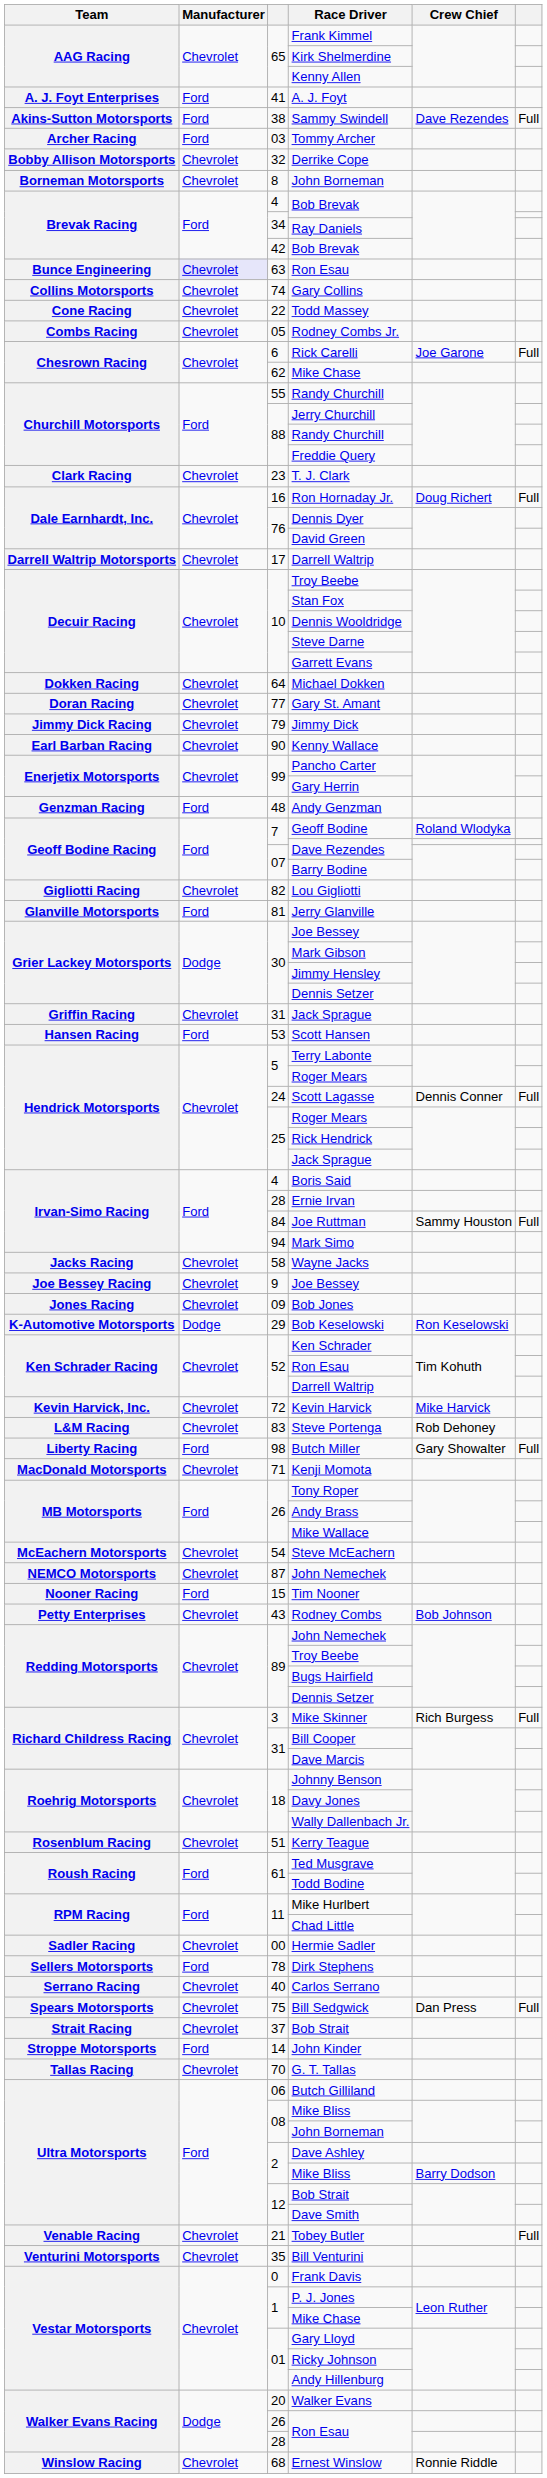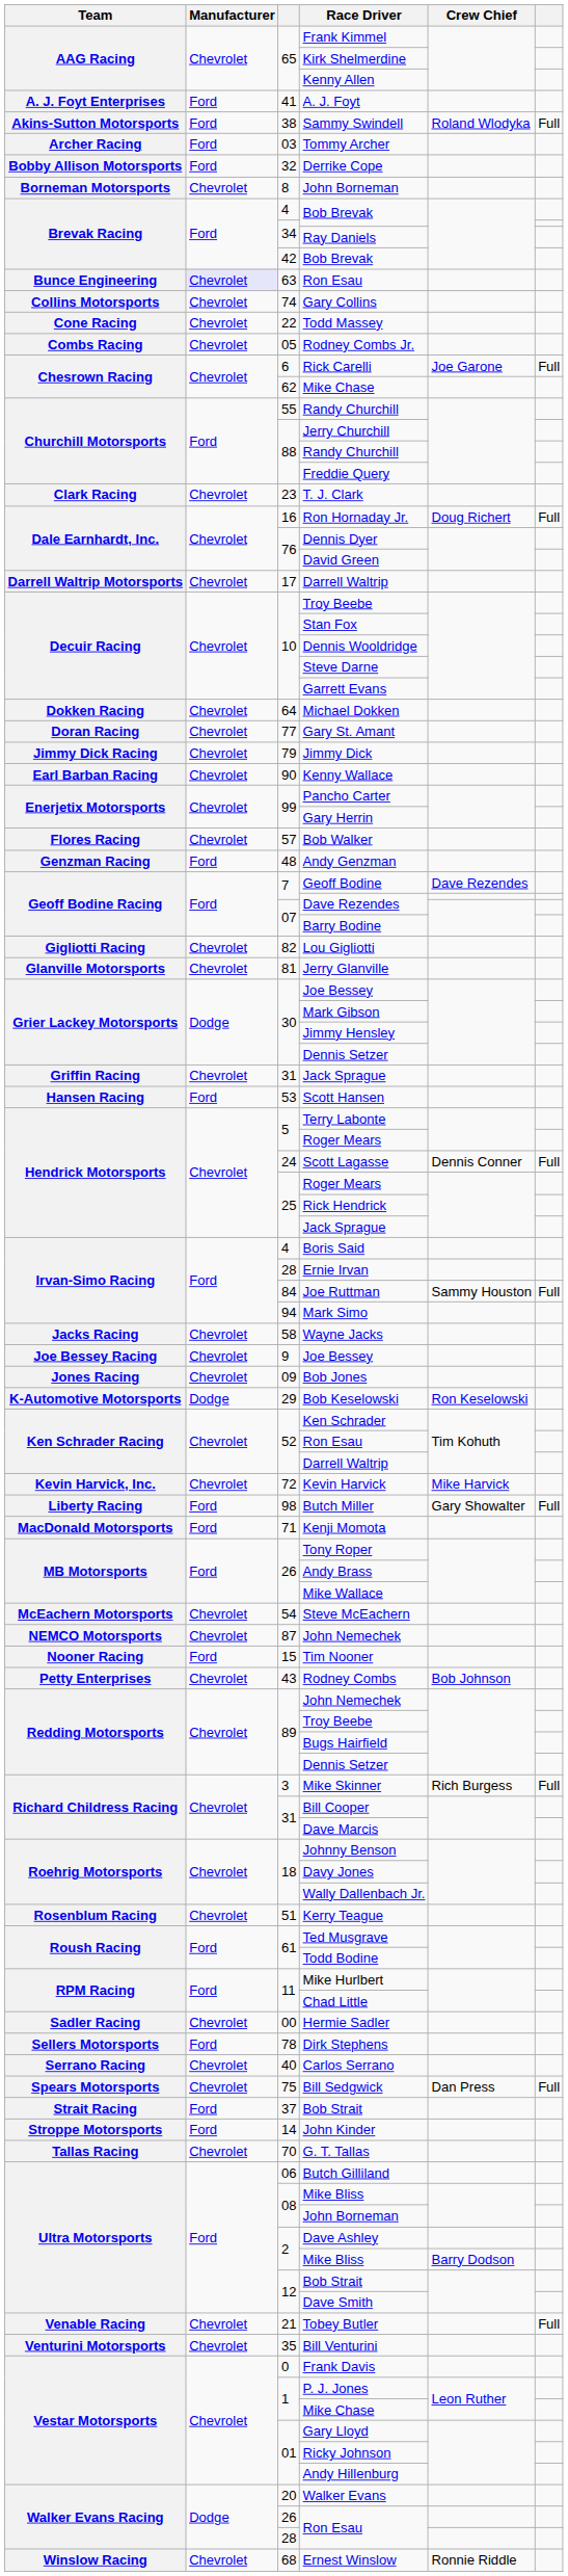 <table class="wikitable sortable" style="font-size: 95%;">
 <tr>
 <th>Team</th>
 <th>Manufacturer</th>
 <th></th>
 <th>Race Driver</th>
 <th>Crew Chief</th>
 <th></th>
 </tr>
 <tr>
 <th rowspan=3><a href='#'>AAG Racing</a></th>
 <td rowspan=3><a href='#'>Chevrolet</a></td>
 <td rowspan=3>65</td>
 <td><a href='#'>Frank Kimmel</a></td>
 <td rowspan=3></td>
 <td></td>
 </tr>
 <tr>
 <td><a href='#'>Kirk Shelmerdine</a></td>
 <td></td>
 </tr>
 <tr>
 <td><a href='#'>Kenny Allen</a></td>
 <td></td>
 </tr>
 <tr>
 <th><a href='#'>A. J. Foyt Enterprises</a></th>
 <td><a href='#'>Ford</a></td>
 <td>41</td>
 <td><a href='#'>A. J. Foyt</a></td>
 <td></td>
 <td></td>
 </tr>
 <tr>
 <th><a href='#'>Akins-Sutton Motorsports</a></th>
 <td><a href='#'>Ford</a></td>
 <td>38</td>
 <td><a href='#'>Sammy Swindell</a></td>
-<td><a href='#'>Dave Rezendes</a></td>
+<td><a href='#'>Roland Wlodyka</a></td>
 <td>Full</td>
 </tr>
 <tr>
 <th><a href='#'>Archer Racing</a></th>
 <td><a href='#'>Ford</a></td>
 <td>03</td>
 <td><a href='#'>Tommy Archer</a></td>
 <td></td>
 <td></td>
 </tr>
 <tr>
 <th><a href='#'>Bobby Allison Motorsports</a></th>
-<td><a href='#'>Chevrolet</a></td>
+<td><a href='#'>Ford</a></td>
 <td>32</td>
 <td><a href='#'>Derrike Cope</a></td>
 <td></td>
 <td></td>
 </tr>
 <tr>
 <th><a href='#'>Borneman Motorsports</a></th>
 <td><a href='#'>Chevrolet</a></td>
 <td>8</td>
 <td><a href='#'>John Borneman</a></td>
 <td></td>
 <td></td>
 </tr>
 <tr>
 <th rowspan=4><a href='#'>Brevak Racing</a></th>
 <td rowspan=4><a href='#'>Ford</a></td>
 <td>4</td>
 <td rowspan=2><a href='#'>Bob Brevak</a></td>
 <td rowspan=4></td>
 <td></td>
 </tr>
 <tr>
 <td rowspan=2>34</td>
 <td></td>
 </tr>
 <tr>
 <td><a href='#'>Ray Daniels</a></td>
 <td></td>
 </tr>
 <tr>
 <td>42</td>
 <td><a href='#'>Bob Brevak</a></td>
 <td></td>
 </tr>
 <tr>
 <th><a href='#'>Bunce Engineering</a></th>
 <td style="background: lavender;"><a href='#'>Chevrolet</a></td>
 <td>63</td>
 <td><a href='#'>Ron Esau</a></td>
 <td></td>
 <td></td>
 </tr>
 <tr>
 <th><a href='#'>Collins Motorsports</a></th>
 <td><a href='#'>Chevrolet</a></td>
 <td>74</td>
 <td><a href='#'>Gary Collins</a></td>
 <td></td>
 <td></td>
 </tr>
 <tr>
 <th><a href='#'>Cone Racing</a></th>
 <td><a href='#'>Chevrolet</a></td>
 <td>22</td>
 <td><a href='#'>Todd Massey</a></td>
 <td></td>
 <td></td>
 </tr>
 <tr>
 <th><a href='#'>Combs Racing</a></th>
 <td><a href='#'>Chevrolet</a></td>
 <td>05</td>
 <td><a href='#'>Rodney Combs Jr.</a></td>
 <td></td>
 <td></td>
 </tr>
 <tr>
 <th rowspan=2><a href='#'>Chesrown Racing</a></th>
 <td rowspan=2><a href='#'>Chevrolet</a></td>
 <td>6</td>
 <td><a href='#'>Rick Carelli</a></td>
 <td><a href='#'>Joe Garone</a></td>
 <td>Full</td>
 </tr>
 <tr>
 <td>62</td>
 <td><a href='#'>Mike Chase</a></td>
 <td></td>
 <td></td>
 </tr>
 <tr>
 <th rowspan=4><a href='#'>Churchill Motorsports</a></th>
 <td rowspan=4><a href='#'>Ford</a></td>
 <td>55</td>
 <td><a href='#'>Randy Churchill</a></td>
 <td rowspan=4></td>
 <td></td>
 </tr>
 <tr>
 <td rowspan=3>88</td>
 <td><a href='#'>Jerry Churchill</a></td>
 <td></td>
 </tr>
 <tr>
 <td><a href='#'>Randy Churchill</a></td>
 <td></td>
 </tr>
 <tr>
 <td><a href='#'>Freddie Query</a></td>
 <td></td>
 </tr>
 <tr>
 <th><a href='#'>Clark Racing</a></th>
 <td><a href='#'>Chevrolet</a></td>
 <td>23</td>
 <td><a href='#'>T. J. Clark</a></td>
 <td></td>
 <td></td>
 </tr>
 <tr>
 <th rowspan=3><a href='#'>Dale Earnhardt, Inc.</a></th>
 <td rowspan=3><a href='#'>Chevrolet</a></td>
 <td>16</td>
 <td><a href='#'>Ron Hornaday Jr.</a></td>
 <td><a href='#'>Doug Richert</a></td>
 <td>Full</td>
 </tr>
 <tr>
 <td rowspan=2>76</td>
 <td><a href='#'>Dennis Dyer</a></td>
 <td rowspan=2></td>
 <td></td>
 </tr>
 <tr>
 <td><a href='#'>David Green</a></td>
 <td></td>
 </tr>
 <tr>
 <th><a href='#'>Darrell Waltrip Motorsports</a></th>
 <td><a href='#'>Chevrolet</a></td>
 <td>17</td>
 <td><a href='#'>Darrell Waltrip</a></td>
 <td></td>
 <td></td>
 </tr>
 <tr>
 <th rowspan=5><a href='#'>Decuir Racing</a></th>
 <td rowspan=5><a href='#'>Chevrolet</a></td>
 <td rowspan=5>10</td>
 <td><a href='#'>Troy Beebe</a></td>
 <td rowspan=5></td>
 <td></td>
 </tr>
 <tr>
 <td><a href='#'>Stan Fox</a></td>
 <td></td>
 </tr>
 <tr>
 <td><a href='#'>Dennis Wooldridge</a></td>
 <td></td>
 </tr>
 <tr>
 <td><a href='#'>Steve Darne</a></td>
 <td></td>
 </tr>
 <tr>
 <td><a href='#'>Garrett Evans</a></td>
 <td></td>
 </tr>
 <tr>
 <th><a href='#'>Dokken Racing</a></th>
 <td><a href='#'>Chevrolet</a></td>
 <td>64</td>
 <td><a href='#'>Michael Dokken</a></td>
 <td></td>
 <td></td>
 </tr>
 <tr>
 <th><a href='#'>Doran Racing</a></th>
 <td><a href='#'>Chevrolet</a></td>
 <td>77</td>
 <td><a href='#'>Gary St. Amant</a></td>
 <td></td>
 <td></td>
 </tr>
 <tr>
 <th><a href='#'>Jimmy Dick Racing</a></th>
 <td><a href='#'>Chevrolet</a></td>
 <td>79</td>
 <td><a href='#'>Jimmy Dick</a></td>
 <td></td>
 <td></td>
 </tr>
 <tr>
 <th><a href='#'>Earl Barban Racing</a></th>
 <td><a href='#'>Chevrolet</a></td>
 <td>90</td>
 <td><a href='#'>Kenny Wallace</a></td>
 <td></td>
 <td></td>
 </tr>
 <tr>
 <th rowspan=2><a href='#'>Enerjetix Motorsports</a></th>
 <td rowspan=2><a href='#'>Chevrolet</a></td>
 <td rowspan=2>99</td>
 <td><a href='#'>Pancho Carter</a></td>
 <td rowspan=2></td>
 <td></td>
 </tr>
 <tr>
 <td><a href='#'>Gary Herrin</a></td>
 <td></td>
 </tr>
 <tr>
+<th><a href='#'>Flores Racing</a></th>
+<td><a href='#'>Chevrolet</a></td>
+<td>57</td>
+<td><a href='#'>Bob Walker</a></td>
+<td></td>
+<td></td>
+</tr>
+<tr>
 <th><a href='#'>Genzman Racing</a></th>
 <td><a href='#'>Ford</a></td>
 <td>48</td>
 <td><a href='#'>Andy Genzman</a></td>
 <td></td>
 <td></td>
 </tr>
 <tr>
 <th rowspan=4><a href='#'>Geoff Bodine Racing</a></th>
 <td rowspan=4><a href='#'>Ford</a></td>
 <td rowspan=2>7</td>
 <td><a href='#'>Geoff Bodine</a></td>
-<td><a href='#'>Roland Wlodyka</a></td>
+<td><a href='#'>Dave Rezendes</a></td>
 <td></td>
 </tr>
 <tr>
 <td rowspan=2><a href='#'>Dave Rezendes</a></td>
 <td></td>
 <td></td>
 </tr>
 <tr>
 <td rowspan=2>07</td>
 <td rowspan=2></td>
 <td></td>
 </tr>
 <tr>
 <td><a href='#'>Barry Bodine</a></td>
 <td></td>
 </tr>
 <tr>
 <th><a href='#'>Gigliotti Racing</a></th>
 <td><a href='#'>Chevrolet</a></td>
 <td>82</td>
 <td><a href='#'>Lou Gigliotti</a></td>
 <td></td>
 <td></td>
 </tr>
 <tr>
 <th><a href='#'>Glanville Motorsports</a></th>
-<td><a href='#'>Ford</a></td>
+<td><a href='#'>Chevrolet</a></td>
 <td>81</td>
 <td><a href='#'>Jerry Glanville</a></td>
 <td></td>
 <td></td>
 </tr>
 <tr>
 <th rowspan=4><a href='#'>Grier Lackey Motorsports</a></th>
 <td rowspan=4><a href='#'>Dodge</a></td>
 <td rowspan=4>30</td>
 <td><a href='#'>Joe Bessey</a></td>
 <td rowspan=4></td>
 <td></td>
 </tr>
 <tr>
 <td><a href='#'>Mark Gibson</a></td>
 <td></td>
 </tr>
 <tr>
 <td><a href='#'>Jimmy Hensley</a></td>
 <td></td>
 </tr>
 <tr>
 <td><a href='#'>Dennis Setzer</a></td>
 <td></td>
 </tr>
 <tr>
 <th><a href='#'>Griffin Racing</a></th>
 <td><a href='#'>Chevrolet</a></td>
 <td>31</td>
 <td><a href='#'>Jack Sprague</a></td>
 <td></td>
 <td></td>
 </tr>
 <tr>
 <th><a href='#'>Hansen Racing</a></th>
 <td><a href='#'>Ford</a></td>
 <td>53</td>
 <td><a href='#'>Scott Hansen</a></td>
 <td></td>
 <td></td>
 </tr>
 <tr>
 <th rowspan=6><a href='#'>Hendrick Motorsports</a></th>
 <td rowspan=6><a href='#'>Chevrolet</a></td>
 <td rowspan=2>5</td>
 <td><a href='#'>Terry Labonte</a></td>
 <td rowspan=2></td>
 <td></td>
 </tr>
 <tr>
 <td><a href='#'>Roger Mears</a></td>
 <td></td>
 </tr>
 <tr>
 <td>24</td>
 <td><a href='#'>Scott Lagasse</a></td>
 <td>Dennis Conner</td>
 <td>Full</td>
 </tr>
 <tr>
 <td rowspan=3>25</td>
 <td><a href='#'>Roger Mears</a></td>
 <td rowspan=3></td>
 <td></td>
 </tr>
 <tr>
 <td><a href='#'>Rick Hendrick</a></td>
 <td></td>
 </tr>
 <tr>
 <td><a href='#'>Jack Sprague</a></td>
 <td></td>
 </tr>
 <tr>
 <th rowspan=4><a href='#'>Irvan-Simo Racing</a></th>
 <td rowspan=4><a href='#'>Ford</a></td>
 <td>4</td>
 <td><a href='#'>Boris Said</a></td>
 <td></td>
 <td></td>
 </tr>
 <tr>
 <td>28</td>
 <td><a href='#'>Ernie Irvan</a></td>
 <td></td>
 <td></td>
 </tr>
 <tr>
 <td>84</td>
 <td><a href='#'>Joe Ruttman</a></td>
 <td>Sammy Houston</td>
 <td>Full</td>
 </tr>
 <tr>
 <td>94</td>
 <td><a href='#'>Mark Simo</a></td>
 <td></td>
 <td></td>
 </tr>
 <tr>
 <th><a href='#'>Jacks Racing</a></th>
 <td><a href='#'>Chevrolet</a></td>
 <td>58</td>
 <td><a href='#'>Wayne Jacks</a></td>
 <td></td>
 <td></td>
 </tr>
 <tr>
 <th><a href='#'>Joe Bessey Racing</a></th>
 <td><a href='#'>Chevrolet</a></td>
 <td>9</td>
 <td><a href='#'>Joe Bessey</a></td>
 <td></td>
 <td></td>
 </tr>
 <tr>
 <th><a href='#'>Jones Racing</a></th>
 <td><a href='#'>Chevrolet</a></td>
 <td>09</td>
 <td><a href='#'>Bob Jones</a></td>
 <td></td>
 <td></td>
 </tr>
 <tr>
 <th><a href='#'>K-Automotive Motorsports</a></th>
 <td><a href='#'>Dodge</a></td>
 <td>29</td>
 <td><a href='#'>Bob Keselowski</a></td>
 <td><a href='#'>Ron Keselowski</a></td>
 <td></td>
 </tr>
 <tr>
 <th rowspan=3><a href='#'>Ken Schrader Racing</a></th>
 <td rowspan=3><a href='#'>Chevrolet</a></td>
 <td rowspan=3>52</td>
 <td><a href='#'>Ken Schrader</a></td>
 <td rowspan=3>Tim Kohuth</td>
 <td></td>
 </tr>
 <tr>
 <td><a href='#'>Ron Esau</a></td>
 <td></td>
 </tr>
 <tr>
 <td><a href='#'>Darrell Waltrip</a></td>
 <td></td>
 </tr>
 <tr>
 <th><a href='#'>Kevin Harvick, Inc.</a></th>
 <td><a href='#'>Chevrolet</a></td>
 <td>72</td>
 <td><a href='#'>Kevin Harvick</a></td>
 <td><a href='#'>Mike Harvick</a></td>
 <td></td>
 </tr>
 <tr>
-<th><a href='#'>L&M Racing</a></th>
-<td><a href='#'>Chevrolet</a></td>
-<td>83</td>
-<td><a href='#'>Steve Portenga</a></td>
-<td>Rob Dehoney</td>
-<td></td>
-</tr>
-<tr>
 <th><a href='#'>Liberty Racing</a></th>
 <td><a href='#'>Ford</a></td>
 <td>98</td>
 <td><a href='#'>Butch Miller</a></td>
 <td>Gary Showalter</td>
 <td>Full</td>
 </tr>
 <tr>
 <th><a href='#'>MacDonald Motorsports</a></th>
-<td><a href='#'>Chevrolet</a></td>
+<td><a href='#'>Ford</a></td>
 <td>71</td>
 <td><a href='#'>Kenji Momota</a></td>
 <td></td>
 <td></td>
 </tr>
 <tr>
 <th rowspan=3><a href='#'>MB Motorsports</a></th>
 <td rowspan=3><a href='#'>Ford</a></td>
 <td rowspan=3>26</td>
 <td><a href='#'>Tony Roper</a></td>
 <td rowspan=3></td>
 <td></td>
 </tr>
 <tr>
 <td><a href='#'>Andy Brass</a></td>
 <td></td>
 </tr>
 <tr>
 <td><a href='#'>Mike Wallace</a></td>
 <td></td>
 </tr>
 <tr>
 <th><a href='#'>McEachern Motorsports</a></th>
 <td><a href='#'>Chevrolet</a></td>
 <td>54</td>
 <td><a href='#'>Steve McEachern</a></td>
 <td></td>
 <td></td>
 </tr>
 <tr>
 <th><a href='#'>NEMCO Motorsports</a></th>
 <td><a href='#'>Chevrolet</a></td>
 <td>87</td>
 <td><a href='#'>John Nemechek</a></td>
 <td></td>
 <td></td>
 </tr>
 <tr>
 <th><a href='#'>Nooner Racing</a></th>
 <td><a href='#'>Ford</a></td>
 <td>15</td>
 <td><a href='#'>Tim Nooner</a></td>
 <td></td>
 <td></td>
 </tr>
 <tr>
 <th><a href='#'>Petty Enterprises</a></th>
 <td><a href='#'>Chevrolet</a></td>
 <td>43</td>
 <td><a href='#'>Rodney Combs</a></td>
 <td><a href='#'>Bob Johnson</a></td>
 <td></td>
 </tr>
 <tr>
 <th rowspan=4><a href='#'>Redding Motorsports</a></th>
 <td rowspan=4><a href='#'>Chevrolet</a></td>
 <td rowspan=4>89</td>
 <td><a href='#'>John Nemechek</a></td>
 <td rowspan=4></td>
 <td></td>
 </tr>
 <tr>
 <td><a href='#'>Troy Beebe</a></td>
 <td></td>
 </tr>
 <tr>
 <td><a href='#'>Bugs Hairfield</a></td>
 <td></td>
 </tr>
 <tr>
 <td><a href='#'>Dennis Setzer</a></td>
 <td></td>
 </tr>
 <tr>
 <th rowspan=3><a href='#'>Richard Childress Racing</a></th>
 <td rowspan=3><a href='#'>Chevrolet</a></td>
 <td>3</td>
 <td><a href='#'>Mike Skinner</a></td>
 <td>Rich Burgess</td>
 <td>Full</td>
 </tr>
 <tr>
 <td rowspan=2>31</td>
 <td><a href='#'>Bill Cooper</a></td>
 <td rowspan=2></td>
 <td></td>
 </tr>
 <tr>
 <td><a href='#'>Dave Marcis</a></td>
 <td></td>
 </tr>
 <tr>
 <th rowspan=3><a href='#'>Roehrig Motorsports</a></th>
 <td rowspan=3><a href='#'>Chevrolet</a></td>
 <td rowspan=3>18</td>
 <td><a href='#'>Johnny Benson</a></td>
 <td rowspan=3></td>
 <td></td>
 </tr>
 <tr>
 <td><a href='#'>Davy Jones</a></td>
 <td></td>
 </tr>
 <tr>
 <td><a href='#'>Wally Dallenbach Jr.</a></td>
 <td></td>
 </tr>
 <tr>
 <th><a href='#'>Rosenblum Racing</a></th>
 <td><a href='#'>Chevrolet</a></td>
 <td>51</td>
 <td><a href='#'>Kerry Teague</a></td>
 <td></td>
 <td></td>
 </tr>
 <tr>
 <th rowspan=2><a href='#'>Roush Racing</a></th>
 <td rowspan=2><a href='#'>Ford</a></td>
 <td rowspan=2>61</td>
 <td><a href='#'>Ted Musgrave</a></td>
 <td rowspan=2></td>
 <td></td>
 </tr>
 <tr>
 <td><a href='#'>Todd Bodine</a></td>
 <td></td>
 </tr>
 <tr>
 <th rowspan=2><a href='#'>RPM Racing</a></th>
 <td rowspan=2><a href='#'>Ford</a></td>
 <td rowspan=2>11</td>
 <td>Mike Hurlbert</td>
 <td rowspan=2></td>
 <td></td>
 </tr>
 <tr>
 <td><a href='#'>Chad Little</a></td>
 <td></td>
 </tr>
 <tr>
 <th><a href='#'>Sadler Racing</a></th>
 <td><a href='#'>Chevrolet</a></td>
 <td>00</td>
 <td><a href='#'>Hermie Sadler</a></td>
 <td></td>
 <td></td>
 </tr>
 <tr>
 <th><a href='#'>Sellers Motorsports</a></th>
 <td><a href='#'>Ford</a></td>
 <td>78</td>
 <td><a href='#'>Dirk Stephens</a></td>
 <td></td>
 <td></td>
 </tr>
 <tr>
 <th><a href='#'>Serrano Racing</a></th>
 <td><a href='#'>Chevrolet</a></td>
 <td>40</td>
 <td><a href='#'>Carlos Serrano</a></td>
 <td></td>
 <td></td>
 </tr>
 <tr>
 <th><a href='#'>Spears Motorsports</a></th>
 <td><a href='#'>Chevrolet</a></td>
 <td>75</td>
 <td><a href='#'>Bill Sedgwick</a></td>
 <td>Dan Press</td>
 <td>Full</td>
 </tr>
 <tr>
 <th><a href='#'>Strait Racing</a></th>
-<td><a href='#'>Chevrolet</a></td>
+<td><a href='#'>Ford</a></td>
 <td>37</td>
 <td><a href='#'>Bob Strait</a></td>
 <td></td>
 <td></td>
 </tr>
 <tr>
 <th><a href='#'>Stroppe Motorsports</a></th>
 <td><a href='#'>Ford</a></td>
 <td>14</td>
 <td><a href='#'>John Kinder</a></td>
 <td></td>
 <td></td>
 </tr>
 <tr>
 <th><a href='#'>Tallas Racing</a></th>
 <td><a href='#'>Chevrolet</a></td>
 <td>70</td>
 <td><a href='#'>G. T. Tallas</a></td>
 <td></td>
 <td></td>
 </tr>
 <tr>
 <th rowspan=7><a href='#'>Ultra Motorsports</a></th>
 <td rowspan=7><a href='#'>Ford</a></td>
 <td>06</td>
 <td><a href='#'>Butch Gilliland</a></td>
 <td></td>
 <td></td>
 </tr>
 <tr>
 <td rowspan=2>08</td>
 <td><a href='#'>Mike Bliss</a></td>
 <td rowspan=2></td>
 <td></td>
 </tr>
 <tr>
 <td><a href='#'>John Borneman</a></td>
 <td></td>
 </tr>
 <tr>
 <td rowspan=2>2</td>
 <td><a href='#'>Dave Ashley</a></td>
 <td></td>
 <td></td>
 </tr>
 <tr>
 <td><a href='#'>Mike Bliss</a></td>
 <td><a href='#'>Barry Dodson</a></td>
 <td></td>
 </tr>
 <tr>
 <td rowspan=2>12</td>
 <td><a href='#'>Bob Strait</a></td>
 <td rowspan=2></td>
 <td></td>
 </tr>
 <tr>
 <td><a href='#'>Dave Smith</a></td>
 <td></td>
 </tr>
 <tr>
 <th><a href='#'>Venable Racing</a></th>
 <td><a href='#'>Chevrolet</a></td>
 <td>21</td>
 <td><a href='#'>Tobey Butler</a></td>
 <td></td>
 <td>Full</td>
 </tr>
 <tr>
 <th><a href='#'>Venturini Motorsports</a></th>
 <td><a href='#'>Chevrolet</a></td>
 <td>35</td>
 <td><a href='#'>Bill Venturini</a></td>
 <td></td>
 <td></td>
 </tr>
 <tr>
 <th rowspan=6><a href='#'>Vestar Motorsports</a></th>
 <td rowspan=6><a href='#'>Chevrolet</a></td>
 <td>0</td>
 <td><a href='#'>Frank Davis</a></td>
 <td></td>
 <td></td>
 </tr>
 <tr>
 <td rowspan=2>1</td>
 <td><a href='#'>P. J. Jones</a></td>
 <td rowspan=2><a href='#'>Leon Ruther</a></td>
 <td></td>
 </tr>
 <tr>
 <td><a href='#'>Mike Chase</a></td>
 <td></td>
 </tr>
 <tr>
 <td rowspan=3>01</td>
 <td><a href='#'>Gary Lloyd</a></td>
 <td rowspan=3></td>
 <td></td>
 </tr>
 <tr>
 <td><a href='#'>Ricky Johnson</a></td>
 <td></td>
 </tr>
 <tr>
 <td><a href='#'>Andy Hillenburg</a></td>
 <td></td>
 </tr>
 <tr>
 <th rowspan=3><a href='#'>Walker Evans Racing</a></th>
 <td rowspan=3><a href='#'>Dodge</a></td>
 <td>20</td>
 <td><a href='#'>Walker Evans</a></td>
 <td></td>
 <td></td>
 </tr>
 <tr>
 <td>26</td>
 <td rowspan=2><a href='#'>Ron Esau</a></td>
 <td></td>
 <td></td>
 </tr>
 <tr>
 <td>28</td>
 <td></td>
 <td></td>
 </tr>
 <tr>
 <th><a href='#'>Winslow Racing</a></th>
 <td><a href='#'>Chevrolet</a></td>
 <td>68</td>
 <td><a href='#'>Ernest Winslow</a></td>
 <td>Ronnie Riddle</td>
 <td></td>
 </tr>
 </table>
